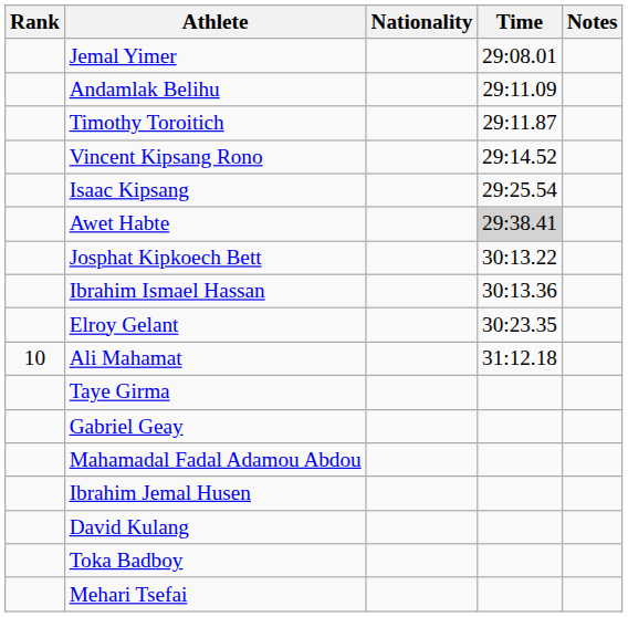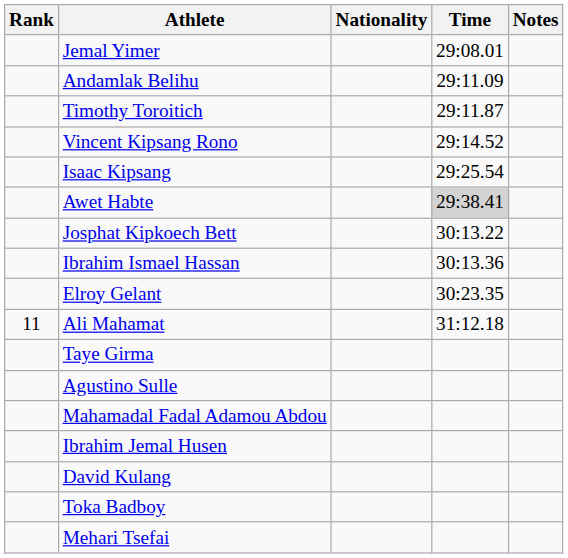 <table class="wikitable sortable" style="text-align:center">
 <tr>
 <th>Rank</th>
 <th>Athlete</th>
 <th>Nationality</th>
 <th>Time</th>
 <th>Notes</th>
 </tr>
 <tr>
 <td></td>
 <td align="left"><a href='#'>Jemal Yimer</a></td>
 <td align=left></td>
 <td>29:08.01</td>
 <td></td>
 </tr>
 <tr>
 <td></td>
 <td align="left"><a href='#'>Andamlak Belihu</a></td>
 <td align=left></td>
 <td>29:11.09</td>
 <td></td>
 </tr>
 <tr>
 <td></td>
 <td align="left"><a href='#'>Timothy Toroitich</a></td>
 <td align=left></td>
 <td>29:11.87</td>
 <td></td>
 </tr>
 <tr>
 <td></td>
 <td align="left"><a href='#'>Vincent Kipsang Rono</a></td>
 <td align=left></td>
 <td>29:14.52</td>
 <td></td>
 </tr>
 <tr>
 <td></td>
 <td align="left"><a href='#'>Isaac Kipsang</a></td>
 <td align=left></td>
 <td>29:25.54</td>
 <td></td>
 </tr>
 <tr>
 <td></td>
 <td align="left"><a href='#'>Awet Habte</a></td>
 <td align=left></td>
 <td style="background: lightgrey;">29:38.41</td>
 <td></td>
 </tr>
 <tr>
 <td></td>
 <td align="left"><a href='#'>Josphat Kipkoech Bett</a></td>
 <td align=left></td>
 <td>30:13.22</td>
 <td></td>
 </tr>
 <tr>
 <td></td>
 <td align="left"><a href='#'>Ibrahim Ismael Hassan</a></td>
 <td align=left></td>
 <td>30:13.36</td>
 <td></td>
 </tr>
 <tr>
 <td></td>
 <td align="left"><a href='#'>Elroy Gelant</a></td>
 <td align=left></td>
 <td>30:23.35</td>
 <td></td>
 </tr>
 <tr>
-<td>10</td>
+<td>11</td>
 <td align="left"><a href='#'>Ali Mahamat</a></td>
 <td align=left></td>
 <td>31:12.18</td>
 <td></td>
 </tr>
 <tr>
 <td></td>
 <td align="left"><a href='#'>Taye Girma</a></td>
 <td align=left></td>
 <td></td>
 <td></td>
 </tr>
 <tr>
 <td></td>
-<td align="left"><a href='#'>Gabriel Geay</a></td>
+<td align="left"><a href='#'>Agustino Sulle</a></td>
 <td align=left></td>
 <td></td>
 <td></td>
 </tr>
 <tr>
 <td></td>
 <td align="left"><a href='#'>Mahamadal Fadal Adamou Abdou</a></td>
 <td align=left></td>
 <td></td>
 <td></td>
 </tr>
 <tr>
 <td></td>
 <td align="left"><a href='#'>Ibrahim Jemal Husen</a></td>
 <td align=left></td>
 <td></td>
 <td></td>
 </tr>
 <tr>
 <td></td>
 <td align="left"><a href='#'>David Kulang</a></td>
 <td align=left></td>
 <td></td>
 <td></td>
 </tr>
 <tr>
 <td></td>
 <td align="left"><a href='#'>Toka Badboy</a></td>
 <td align=left></td>
 <td></td>
 <td></td>
 </tr>
 <tr>
 <td></td>
 <td align="left"><a href='#'>Mehari Tsefai</a></td>
 <td align=left></td>
 <td></td>
 <td></td>
 </tr>
 </table>
